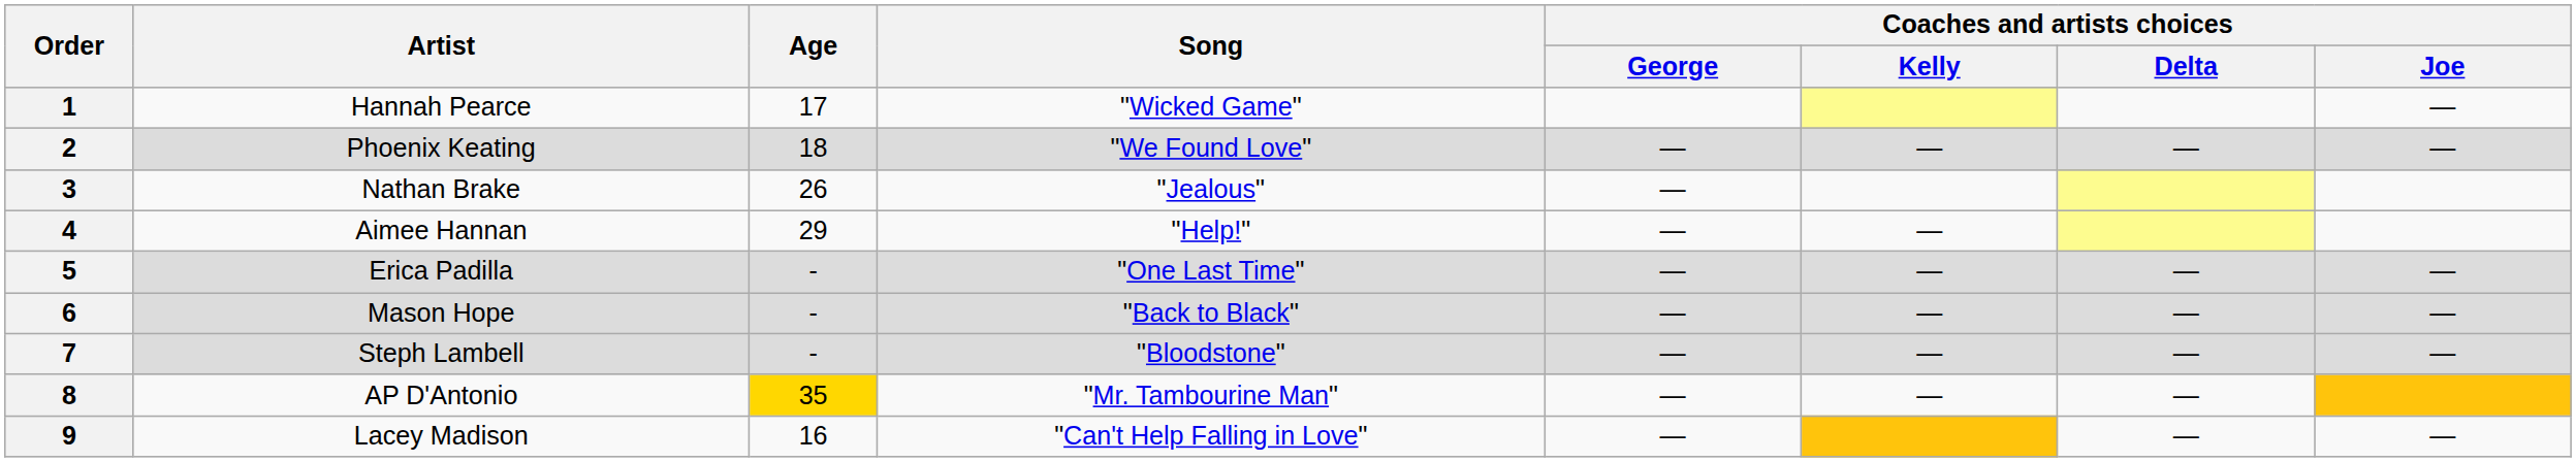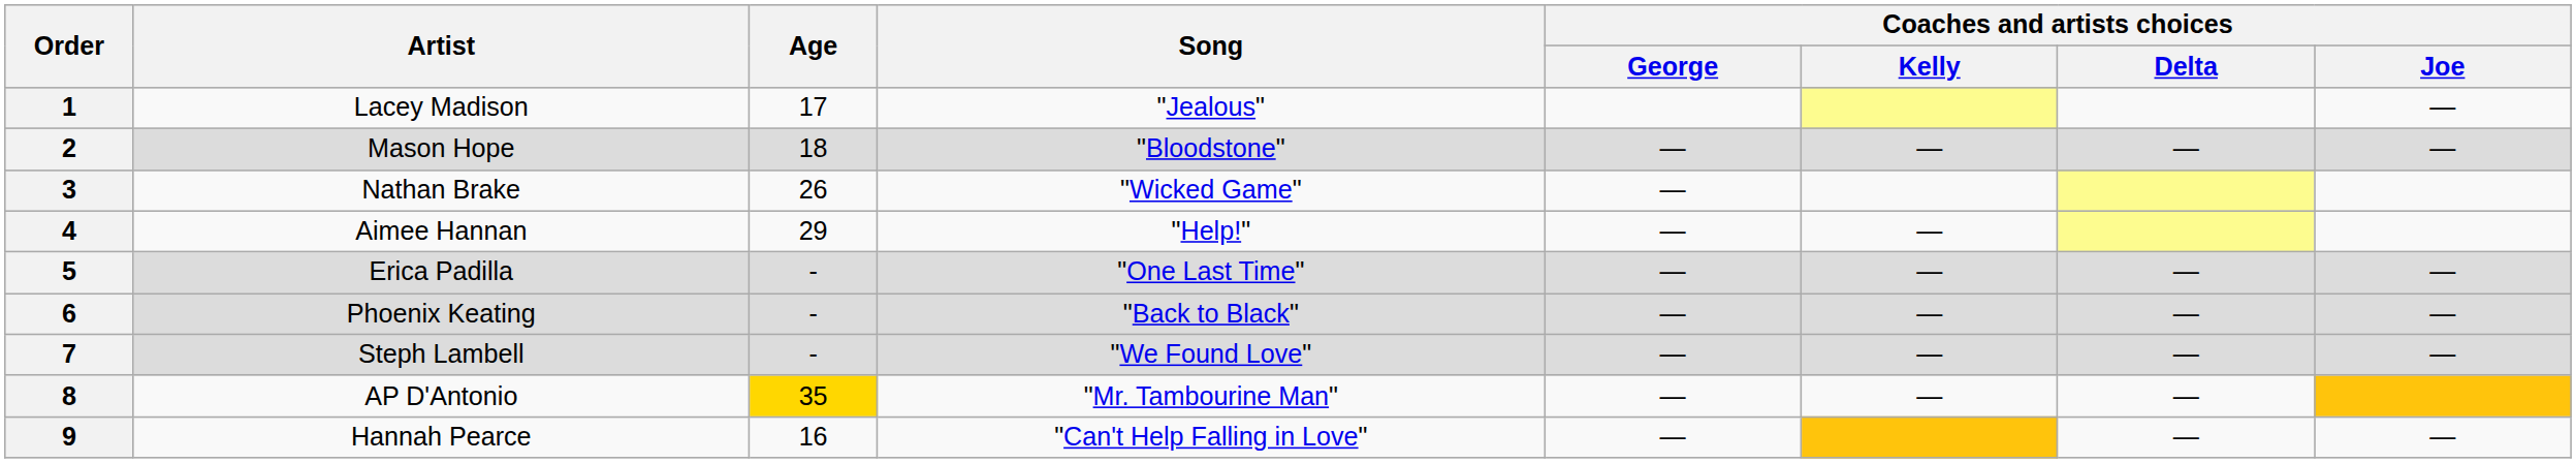 <table class="wikitable" style="text-align:center; width:100%;">
 <tr>
 <th scope="col" rowspan="2" style="width:05%;">Order</th>
 <th scope="col" rowspan="2" style="width:24%;">Artist</th>
 <th scope="col" rowspan="2" style="width:05%;">Age</th>
 <th scope="col" rowspan="2" style="width:26%;">Song</th>
 <th colspan="4" style="width:40%;">Coaches and artists choices</th>
 </tr>
 <tr>
 <th style="width:10%;"><a href='#'>George</a></th>
 <th style="width:10%;"><a href='#'>Kelly</a></th>
 <th style="width:10%;"><a href='#'>Delta</a></th>
 <th style="width:10%;"><a href='#'>Joe</a></th>
 </tr>
 <tr>
 <th>1</th>
-<td>Hannah Pearce</td>
+<td>Lacey Madison</td>
 <td>17</td>
-<td>"<a href='#'>Wicked Game</a>"</td>
+<td>"<a href='#'>Jealous</a>"</td>
 <td> <strong></strong> </td>
 <td style="background-color:#FDFC8F;"> <strong></strong> </td>
 <td> <strong></strong> </td>
 <td>—</td>
 </tr>
 <tr>
 <th>2</th>
-<td style="background-color:#DCDCDC;">Phoenix Keating</td>
+<td style="background-color:#DCDCDC;">Mason Hope</td>
 <td style="background-color:#DCDCDC;">18</td>
-<td style="background-color:#DCDCDC;">"<a href='#'>We Found Love</a>"</td>
+<td style="background-color:#DCDCDC;">"<a href='#'>Bloodstone</a>"</td>
 <td style="background-color:#DCDCDC;">—</td>
 <td style="background-color:#DCDCDC;">—</td>
 <td style="background-color:#DCDCDC;">—</td>
 <td style="background-color:#DCDCDC;">—</td>
 </tr>
 <tr>
 <th>3</th>
 <td>Nathan Brake</td>
 <td>26</td>
-<td>"<a href='#'>Jealous</a>"</td>
+<td>"<a href='#'>Wicked Game</a>"</td>
 <td>—</td>
 <td> <strong></strong> </td>
 <td style="background-color:#FDFC8F;"> <strong></strong> </td>
 <td> <strong></strong> </td>
 </tr>
 <tr>
 <th>4</th>
 <td>Aimee Hannan</td>
 <td>29</td>
 <td>"<a href='#'>Help!</a>"</td>
 <td>—</td>
 <td>—</td>
 <td style="background-color:#FDFC8F;"> <strong></strong> </td>
 <td> <strong></strong> </td>
 </tr>
 <tr>
 <th>5</th>
 <td style="background-color:#DCDCDC;">Erica Padilla</td>
 <td style="background-color:#DCDCDC;">-</td>
 <td style="background-color:#DCDCDC;">"<a href='#'>One Last Time</a>"</td>
 <td style="background-color:#DCDCDC;">—</td>
 <td style="background-color:#DCDCDC;">—</td>
 <td style="background-color:#DCDCDC;">—</td>
 <td style="background-color:#DCDCDC;">—</td>
 </tr>
 <tr>
 <th>6</th>
-<td style="background-color:#DCDCDC;">Mason Hope</td>
+<td style="background-color:#DCDCDC;">Phoenix Keating</td>
 <td style="background-color:#DCDCDC;">-</td>
 <td style="background-color:#DCDCDC;">"<a href='#'>Back to Black</a>"</td>
 <td style="background-color:#DCDCDC;">—</td>
 <td style="background-color:#DCDCDC;">—</td>
 <td style="background-color:#DCDCDC;">—</td>
 <td style="background-color:#DCDCDC;">—</td>
 </tr>
 <tr>
 <th>7</th>
 <td style="background-color:#DCDCDC;">Steph Lambell</td>
 <td style="background-color:#DCDCDC;">-</td>
-<td style="background-color:#DCDCDC;">"<a href='#'>Bloodstone</a>"</td>
+<td style="background-color:#DCDCDC;">"<a href='#'>We Found Love</a>"</td>
 <td style="background-color:#DCDCDC;">—</td>
 <td style="background-color:#DCDCDC;">—</td>
 <td style="background-color:#DCDCDC;">—</td>
 <td style="background-color:#DCDCDC;">—</td>
 </tr>
 <tr>
 <th>8</th>
 <td>AP D'Antonio</td>
 <td style="background: gold;">35</td>
 <td>"<a href='#'>Mr. Tambourine Man</a>"</td>
 <td>—</td>
 <td>—</td>
 <td>—</td>
 <td style="background-color:#FFC40C;"> <strong></strong> </td>
 </tr>
 <tr>
 <th>9</th>
-<td>Lacey Madison</td>
+<td>Hannah Pearce</td>
 <td>16</td>
 <td>"<a href='#'>Can't Help Falling in Love</a>"</td>
 <td>—</td>
 <td style="background-color:#FFC40C;"> <strong></strong> </td>
 <td>—</td>
 <td>—</td>
 </tr>
 </table>
